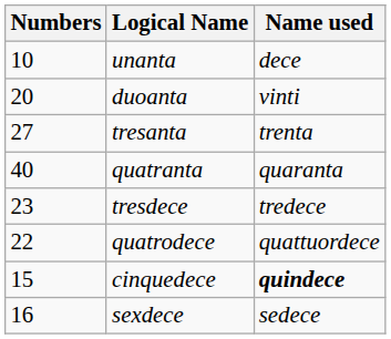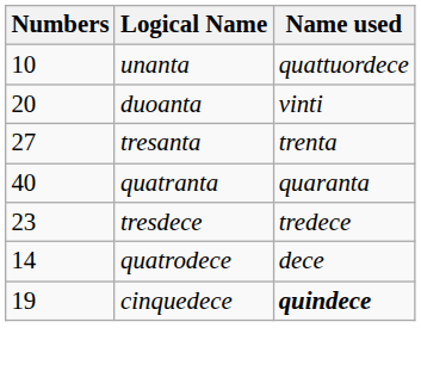 <table class="wikitable">
 <tr>
 <th>Numbers</th>
 <th>Logical Name</th>
 <th>Name used</th>
 </tr>
 <tr>
 <td>10</td>
 <td><em>unanta</em></td>
-<td><em>dece</em></td>
+<td><em>quattuordece</em></td>
 </tr>
 <tr>
 <td>20</td>
 <td><em>duoanta</em></td>
 <td><em>vinti</em></td>
 </tr>
 <tr>
 <td>27</td>
 <td><em>tresanta</em></td>
 <td><em>trenta</em></td>
 </tr>
 <tr>
 <td>40</td>
 <td><em>quatranta</em></td>
 <td><em>quaranta</em></td>
 </tr>
 <tr>
 <td>23</td>
 <td><em>tresdece</em></td>
 <td><em>tredece</em></td>
 </tr>
 <tr>
-<td>22</td>
+<td>14</td>
 <td><em>quatrodece</em></td>
-<td><em>quattuordece</em></td>
+<td><em>dece</em></td>
 </tr>
 <tr>
-<td>15</td>
+<td>19</td>
 <td><em>cinquedece</em></td>
 <td><strong><em>quindece</em></strong></td>
 </tr>
-<tr>
-<td>16</td>
-<td><em>sexdece</em></td>
-<td><em>sedece</em></td>
-</tr>
 </table>
